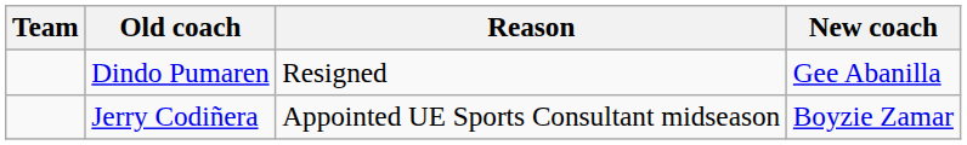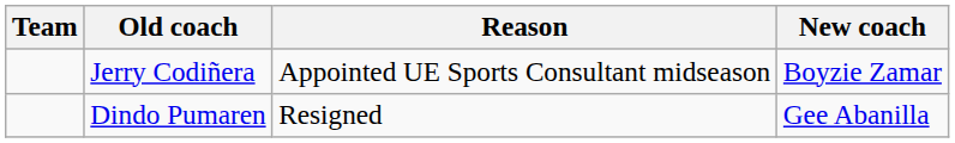 <table class="wikitable">
 <tr>
 <th>Team</th>
 <th>Old coach</th>
 <th>Reason</th>
 <th>New coach</th>
 </tr>
 <tr>
 <td></td>
+<td><a href='#'>Jerry Codiñera</a></td>
+<td>Appointed UE Sports Consultant midseason</td>
+<td><a href='#'>Boyzie Zamar</a></td>
+</tr>
+<tr>
+<td></td>
 <td><a href='#'>Dindo Pumaren</a></td>
 <td>Resigned</td>
 <td><a href='#'>Gee Abanilla</a></td>
 </tr>
-<tr>
-<td></td>
-<td><a href='#'>Jerry Codiñera</a></td>
-<td>Appointed UE Sports Consultant midseason</td>
-<td><a href='#'>Boyzie Zamar</a></td>
-</tr>
 </table>
